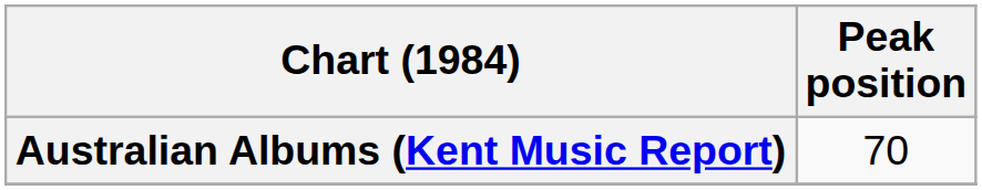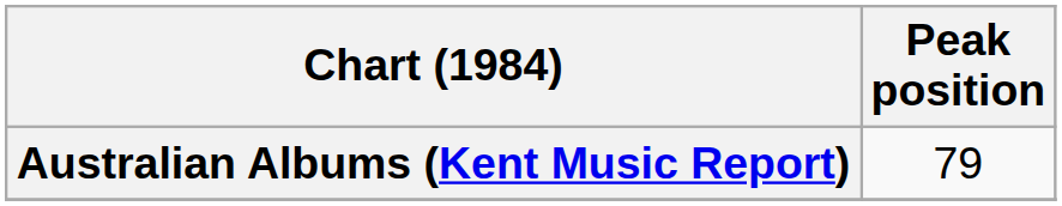 <table class="wikitable sortable plainrowheaders">
 <tr>
 <th>Chart (1984)</th>
 <th>Peak<br>position</th>
 </tr>
 <tr>
 <th scope="row">Australian Albums (<a href='#'>Kent Music Report</a>)</th>
-<td align="center">70</td>
+<td align="center">79</td>
 </tr>
 <tr>
 </tr>
 <tr>
 </tr>
 <tr>
 </tr>
 </table>
